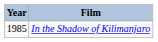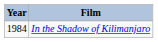 <table class="wikitable" style="font-size:95%;">
 <tr>
 <th style="background:#B0C4DE;">Year</th>
 <th style="background:#B0C4DE;">Film</th>
 </tr>
 <tr>
-<td>1985</td>
+<td>1984</td>
 <td><em><a href='#'>In the Shadow of Kilimanjaro</a></em></td>
 </tr>
 </table>
